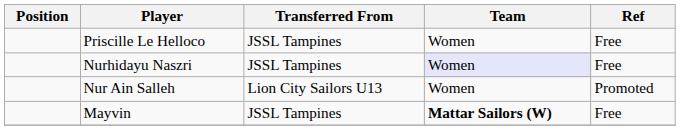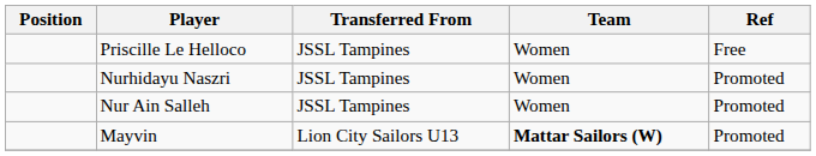 <table class="wikitable sortable" style="width:80%; text-align:center; font-size:100%; text-align:left;">
 <tr>
 <th>Position</th>
 <th>Player</th>
 <th>Transferred From</th>
 <th>Team</th>
 <th>Ref</th>
 </tr>
 <tr>
 <td></td>
 <td> Priscille Le Helloco</td>
 <td> JSSL Tampines</td>
 <td>Women</td>
 <td>Free </td>
 </tr>
 <tr>
 <td></td>
 <td> Nurhidayu Naszri</td>
 <td> JSSL Tampines</td>
-<td style="background: lavender;">Women</td>
-<td>Free </td>
+<td>Women</td>
+<td>Promoted </td>
 </tr>
 <tr>
 <td></td>
 <td> Nur Ain Salleh</td>
-<td> Lion City Sailors U13</td>
+<td> JSSL Tampines</td>
 <td>Women</td>
 <td>Promoted </td>
 </tr>
 <tr>
 <td></td>
 <td> Mayvin</td>
-<td> JSSL Tampines</td>
+<td> Lion City Sailors U13</td>
 <td><strong>Mattar Sailors (W)</strong></td>
-<td>Free</td>
+<td>Promoted </td>
 </tr>
 <tr>
 </tr>
 </table>
